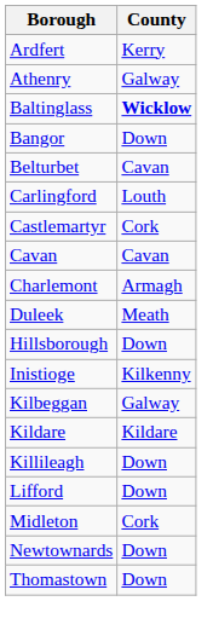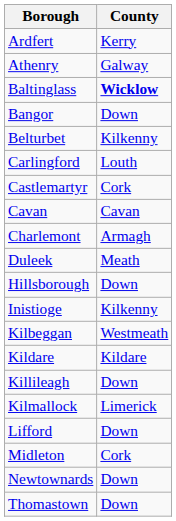 <table class="wikitable">
 <tr>
 <th>Borough</th>
 <th>County</th>
 </tr>
 <tr>
 <td><a href='#'>Ardfert</a></td>
 <td><a href='#'>Kerry</a></td>
 </tr>
 <tr>
 <td><a href='#'>Athenry</a></td>
 <td><a href='#'>Galway</a></td>
 </tr>
 <tr>
 <td><a href='#'>Baltinglass</a></td>
 <td><strong><a href='#'>Wicklow</a></strong></td>
 </tr>
 <tr>
 <td><a href='#'>Bangor</a></td>
 <td><a href='#'>Down</a></td>
 </tr>
 <tr>
 <td><a href='#'>Belturbet</a></td>
-<td><a href='#'>Cavan</a></td>
+<td><a href='#'>Kilkenny</a></td>
 </tr>
 <tr>
 <td><a href='#'>Carlingford</a></td>
 <td><a href='#'>Louth</a></td>
 </tr>
 <tr>
 <td><a href='#'>Castlemartyr</a></td>
 <td><a href='#'>Cork</a></td>
 </tr>
 <tr>
 <td><a href='#'>Cavan</a></td>
 <td><a href='#'>Cavan</a></td>
 </tr>
 <tr>
 <td><a href='#'>Charlemont</a></td>
 <td><a href='#'>Armagh</a></td>
 </tr>
 <tr>
 <td><a href='#'>Duleek</a></td>
 <td><a href='#'>Meath</a></td>
 </tr>
 <tr>
 <td><a href='#'>Hillsborough</a></td>
 <td><a href='#'>Down</a></td>
 </tr>
 <tr>
 <td><a href='#'>Inistioge</a></td>
 <td><a href='#'>Kilkenny</a></td>
 </tr>
 <tr>
 <td><a href='#'>Kilbeggan</a></td>
-<td><a href='#'>Galway</a></td>
+<td><a href='#'>Westmeath</a></td>
 </tr>
 <tr>
 <td><a href='#'>Kildare</a></td>
 <td><a href='#'>Kildare</a></td>
 </tr>
 <tr>
 <td><a href='#'>Killileagh</a></td>
 <td><a href='#'>Down</a></td>
+</tr>
+<tr>
+<td><a href='#'>Kilmallock</a></td>
+<td><a href='#'>Limerick</a></td>
 </tr>
 <tr>
 <td><a href='#'>Lifford</a></td>
 <td><a href='#'>Down</a></td>
 </tr>
 <tr>
 <td><a href='#'>Midleton</a></td>
 <td><a href='#'>Cork</a></td>
 </tr>
 <tr>
 <td><a href='#'>Newtownards</a></td>
 <td><a href='#'>Down</a></td>
 </tr>
 <tr>
 <td><a href='#'>Thomastown</a></td>
 <td><a href='#'>Down</a></td>
 </tr>
 </table>
